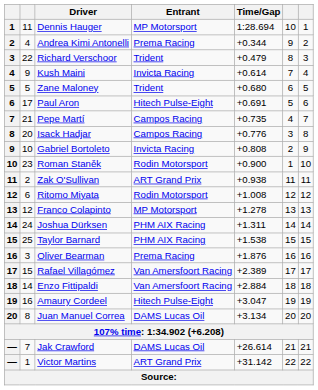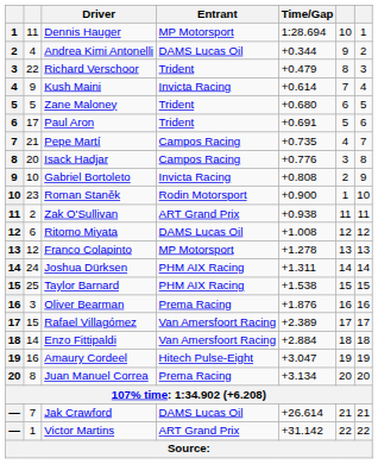 <table class="wikitable" style="font-size:85%">
 <tr>
 <th scope="col"></th>
 <th scope="col"></th>
 <th scope="col">Driver</th>
 <th scope="col">Entrant</th>
 <th scope="col">Time/Gap</th>
 <th scope="col"></th>
 <th scope="col"></th>
 </tr>
 <tr>
 <th>1</th>
 <td align="center">11</td>
 <td nowrap=""> <a href='#'>Dennis Hauger</a></td>
 <td><a href='#'>MP Motorsport</a></td>
 <td>1:28.694</td>
 <td align="center">10</td>
 <td align="center">1</td>
 </tr>
 <tr>
 <th>2</th>
 <td align="center">4</td>
 <td> <a href='#'>Andrea Kimi Antonelli</a></td>
-<td><a href='#'>Prema Racing</a></td>
+<td><a href='#'>DAMS Lucas Oil</a></td>
 <td>+0.344</td>
 <td align="center">9</td>
 <td align="center">2</td>
 </tr>
 <tr>
 <th>3</th>
 <td align="center">22</td>
 <td> <a href='#'>Richard Verschoor</a></td>
 <td><a href='#'>Trident</a></td>
 <td>+0.479</td>
 <td align="center">8</td>
 <td align="center">3</td>
 </tr>
 <tr>
 <th>4</th>
 <td align="center">9</td>
 <td> <a href='#'>Kush Maini</a></td>
 <td><a href='#'>Invicta Racing</a></td>
 <td>+0.614</td>
 <td align="center">7</td>
 <td align="center">4</td>
 </tr>
 <tr>
 <th>5</th>
 <td align="center">5</td>
 <td> <a href='#'>Zane Maloney</a></td>
 <td><a href='#'>Trident</a></td>
 <td>+0.680</td>
 <td align="center">6</td>
 <td align="center">5</td>
 </tr>
 <tr>
 <th>6</th>
 <td align="center">17</td>
 <td> <a href='#'>Paul Aron</a></td>
-<td><a href='#'>Hitech Pulse-Eight</a></td>
+<td><a href='#'>Trident</a></td>
 <td>+0.691</td>
 <td align="center">5</td>
 <td align="center">6</td>
 </tr>
 <tr>
 <th>7</th>
 <td align="center">21</td>
 <td> <a href='#'>Pepe Martí</a></td>
 <td><a href='#'>Campos Racing</a></td>
 <td>+0.735</td>
 <td align="center">4</td>
 <td align="center">7</td>
 </tr>
 <tr>
 <th>8</th>
 <td align="center">20</td>
 <td> <a href='#'>Isack Hadjar</a></td>
 <td><a href='#'>Campos Racing</a></td>
 <td>+0.776</td>
 <td align="center">3</td>
 <td align="center">8</td>
 </tr>
 <tr>
 <th>9</th>
 <td align="center">10</td>
 <td> <a href='#'>Gabriel Bortoleto</a></td>
 <td><a href='#'>Invicta Racing</a></td>
 <td>+0.808</td>
 <td align="center">2</td>
 <td align="center">9</td>
 </tr>
 <tr>
 <th>10</th>
 <td align="center">23</td>
 <td> <a href='#'>Roman Staněk</a></td>
 <td><a href='#'>Rodin Motorsport</a></td>
 <td>+0.900</td>
 <td align="center">1</td>
 <td align="center">10</td>
 </tr>
 <tr>
 <th>11</th>
 <td align="center">2</td>
 <td> <a href='#'>Zak O'Sullivan</a></td>
 <td><a href='#'>ART Grand Prix</a></td>
 <td>+0.938</td>
 <td align="center">11</td>
 <td align="center">11</td>
 </tr>
 <tr>
 <th>12</th>
 <td align="center">6</td>
 <td> <a href='#'>Ritomo Miyata</a></td>
-<td><a href='#'>Rodin Motorsport</a></td>
+<td><a href='#'>DAMS Lucas Oil</a></td>
 <td>+1.008</td>
 <td align="center">12</td>
 <td align="center">12</td>
 </tr>
 <tr>
 <th>13</th>
 <td align="center">12</td>
 <td> <a href='#'>Franco Colapinto</a></td>
 <td><a href='#'>MP Motorsport</a></td>
 <td>+1.278</td>
 <td align="center">13</td>
 <td align="center">13</td>
 </tr>
 <tr>
 <th>14</th>
 <td align="center">24</td>
 <td> <a href='#'>Joshua Dürksen</a></td>
 <td><a href='#'>PHM AIX Racing</a></td>
 <td>+1.311</td>
 <td align="center">14</td>
 <td align="center">14</td>
 </tr>
 <tr>
 <th>15</th>
 <td align="center">25</td>
 <td> <a href='#'>Taylor Barnard</a></td>
 <td><a href='#'>PHM AIX Racing</a></td>
 <td>+1.538</td>
 <td align="center">15</td>
 <td align="center">15</td>
 </tr>
 <tr>
 <th>16</th>
 <td align="center">3</td>
 <td> <a href='#'>Oliver Bearman</a></td>
 <td><a href='#'>Prema Racing</a></td>
 <td>+1.876</td>
 <td align="center">16</td>
 <td align="center">16</td>
 </tr>
 <tr>
 <th>17</th>
 <td align="center">15</td>
 <td> <a href='#'>Rafael Villagómez</a></td>
 <td><a href='#'>Van Amersfoort Racing</a></td>
 <td>+2.389</td>
 <td align="center">17</td>
 <td align="center">17</td>
 </tr>
 <tr>
 <th>18</th>
 <td align="center">14</td>
 <td> <a href='#'>Enzo Fittipaldi</a></td>
 <td><a href='#'>Van Amersfoort Racing</a></td>
 <td>+2.884</td>
 <td align="center">18</td>
 <td align="center">18</td>
 </tr>
 <tr>
 <th>19</th>
 <td align="center">16</td>
 <td> <a href='#'>Amaury Cordeel</a></td>
 <td><a href='#'>Hitech Pulse-Eight</a></td>
 <td>+3.047</td>
 <td align="center">19</td>
 <td align="center">19</td>
 </tr>
 <tr>
 <th>20</th>
 <td align="center">8</td>
 <td> <a href='#'>Juan Manuel Correa</a></td>
-<td><a href='#'>DAMS Lucas Oil</a></td>
+<td><a href='#'>Prema Racing</a></td>
 <td>+3.134</td>
 <td align="center">20</td>
 <td align="center">20</td>
 </tr>
 <tr>
 <th colspan="7"><a href='#'>107% time</a>: 1:34.902 (+6.208)</th>
 </tr>
 <tr>
 <th><strong>—</strong></th>
 <td align="center">7</td>
 <td> <a href='#'>Jak Crawford</a></td>
 <td><a href='#'>DAMS Lucas Oil</a></td>
 <td>+26.614</td>
 <td align="center">21</td>
 <td align="center">21</td>
 </tr>
 <tr>
 <th><strong>—</strong></th>
 <td align="center">1</td>
 <td> <a href='#'>Victor Martins</a></td>
 <td><a href='#'>ART Grand Prix</a></td>
 <td>+31.142</td>
 <td align="center">22</td>
 <td align="center">22</td>
 </tr>
 <tr>
 <th colspan="7">Source:</th>
 </tr>
 </table>
